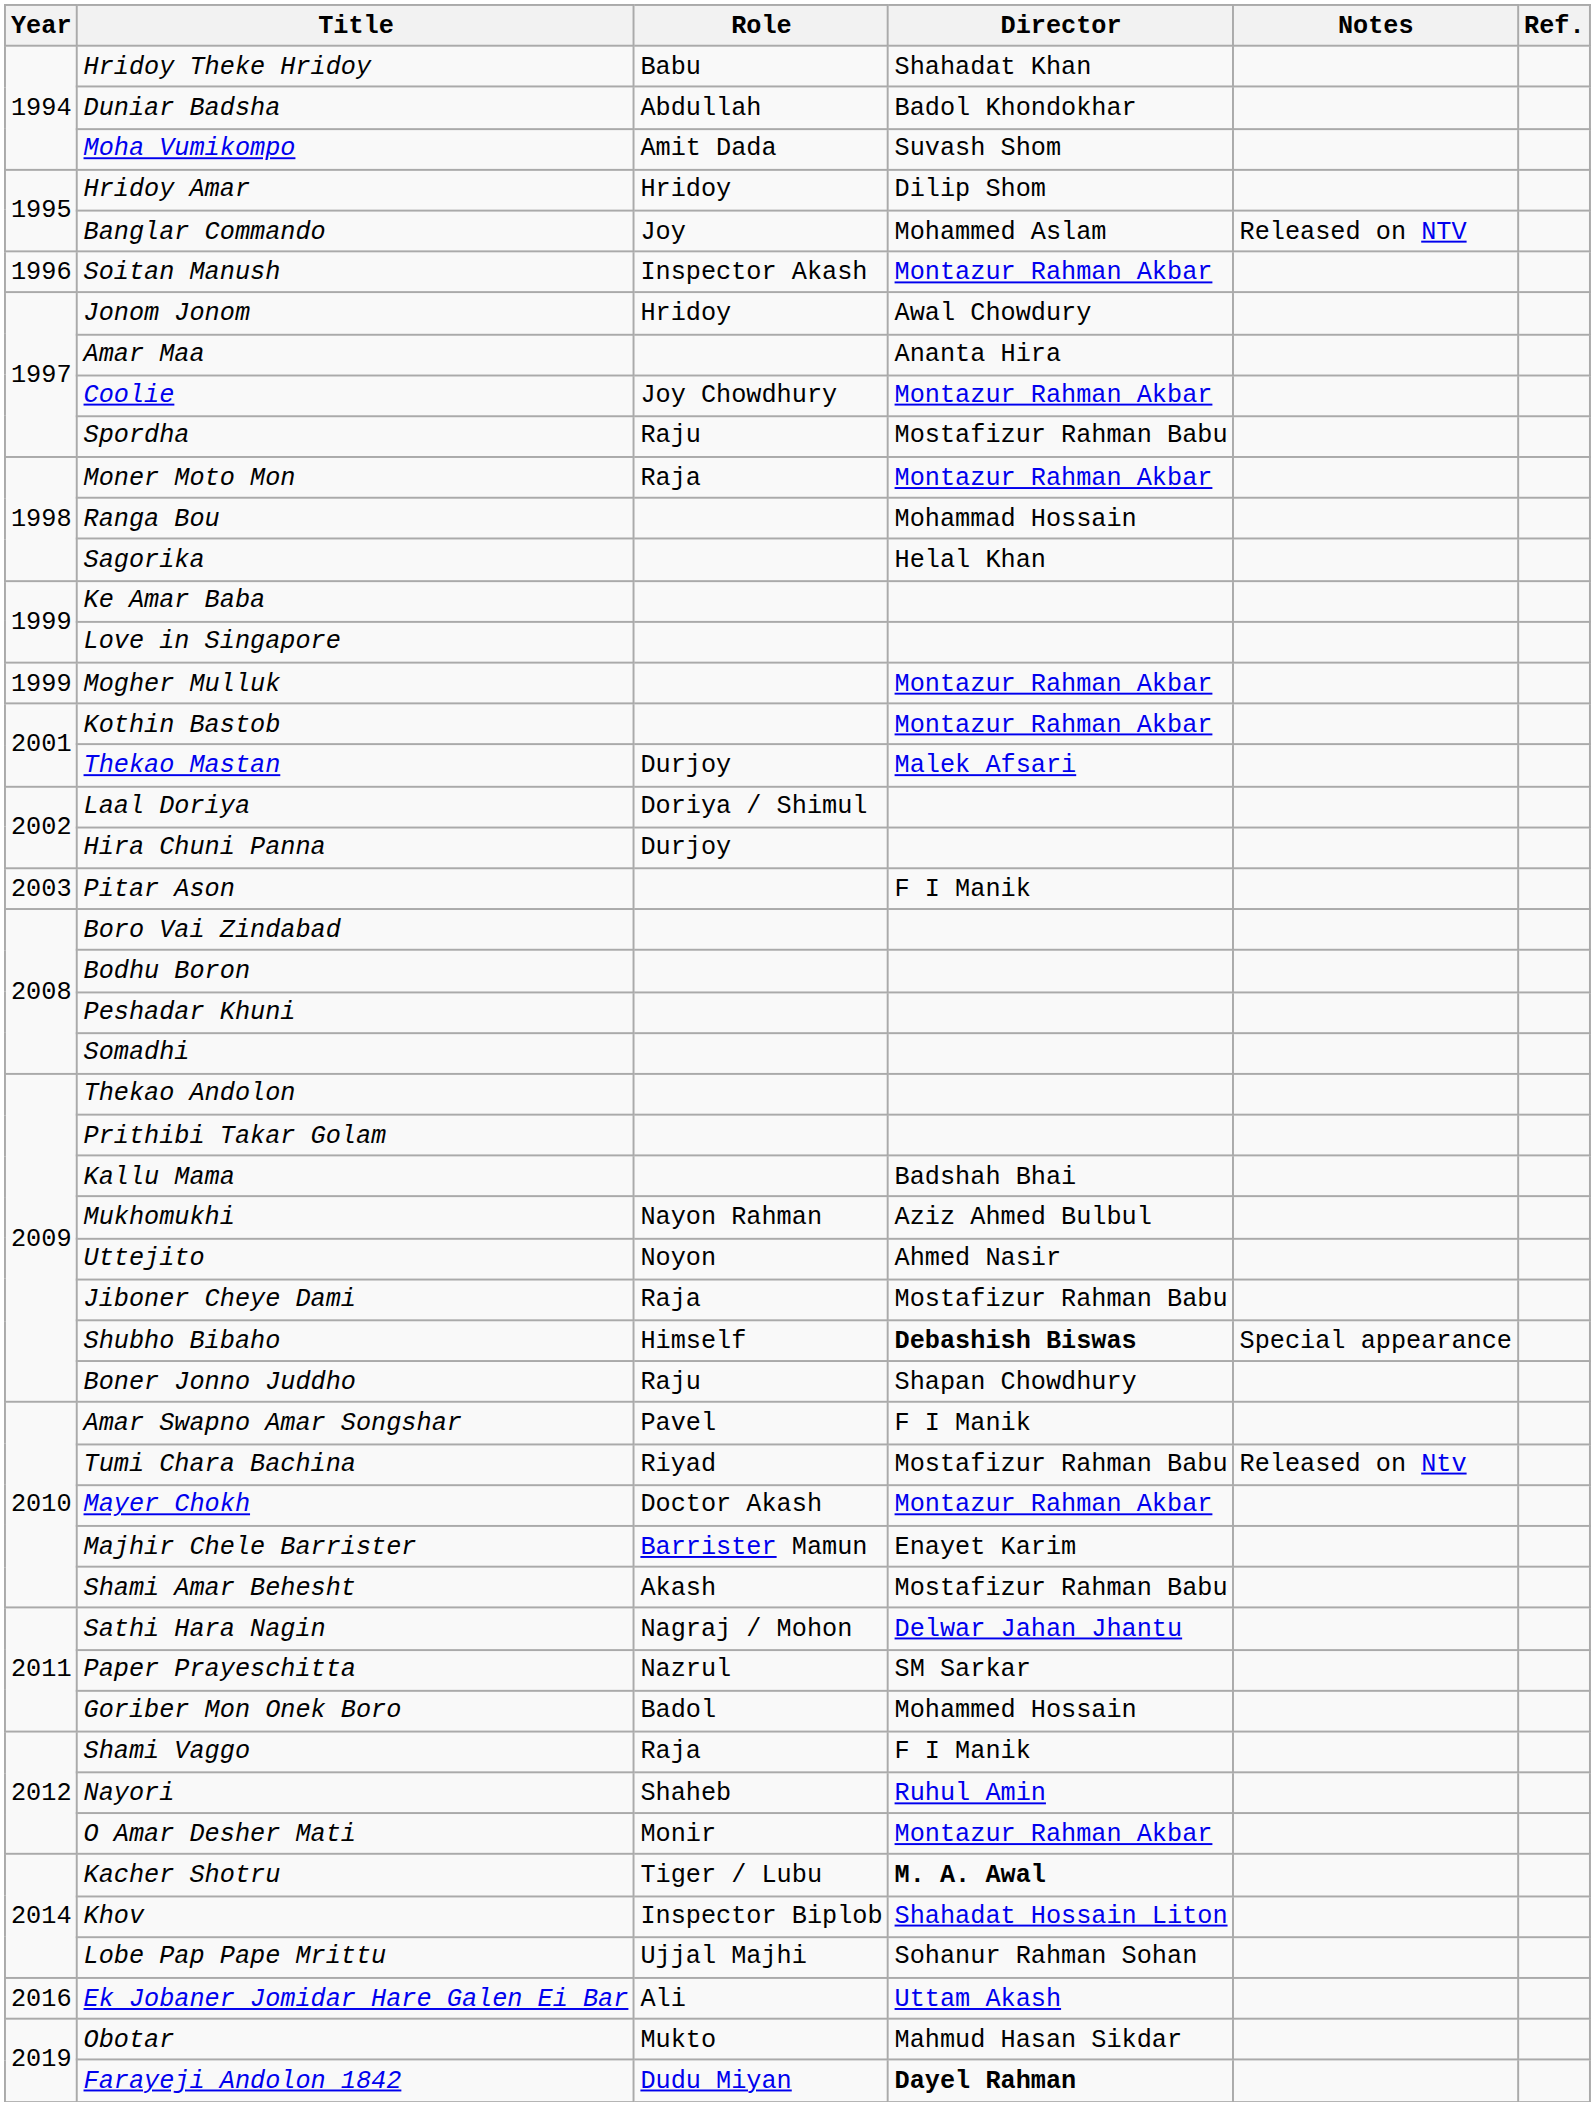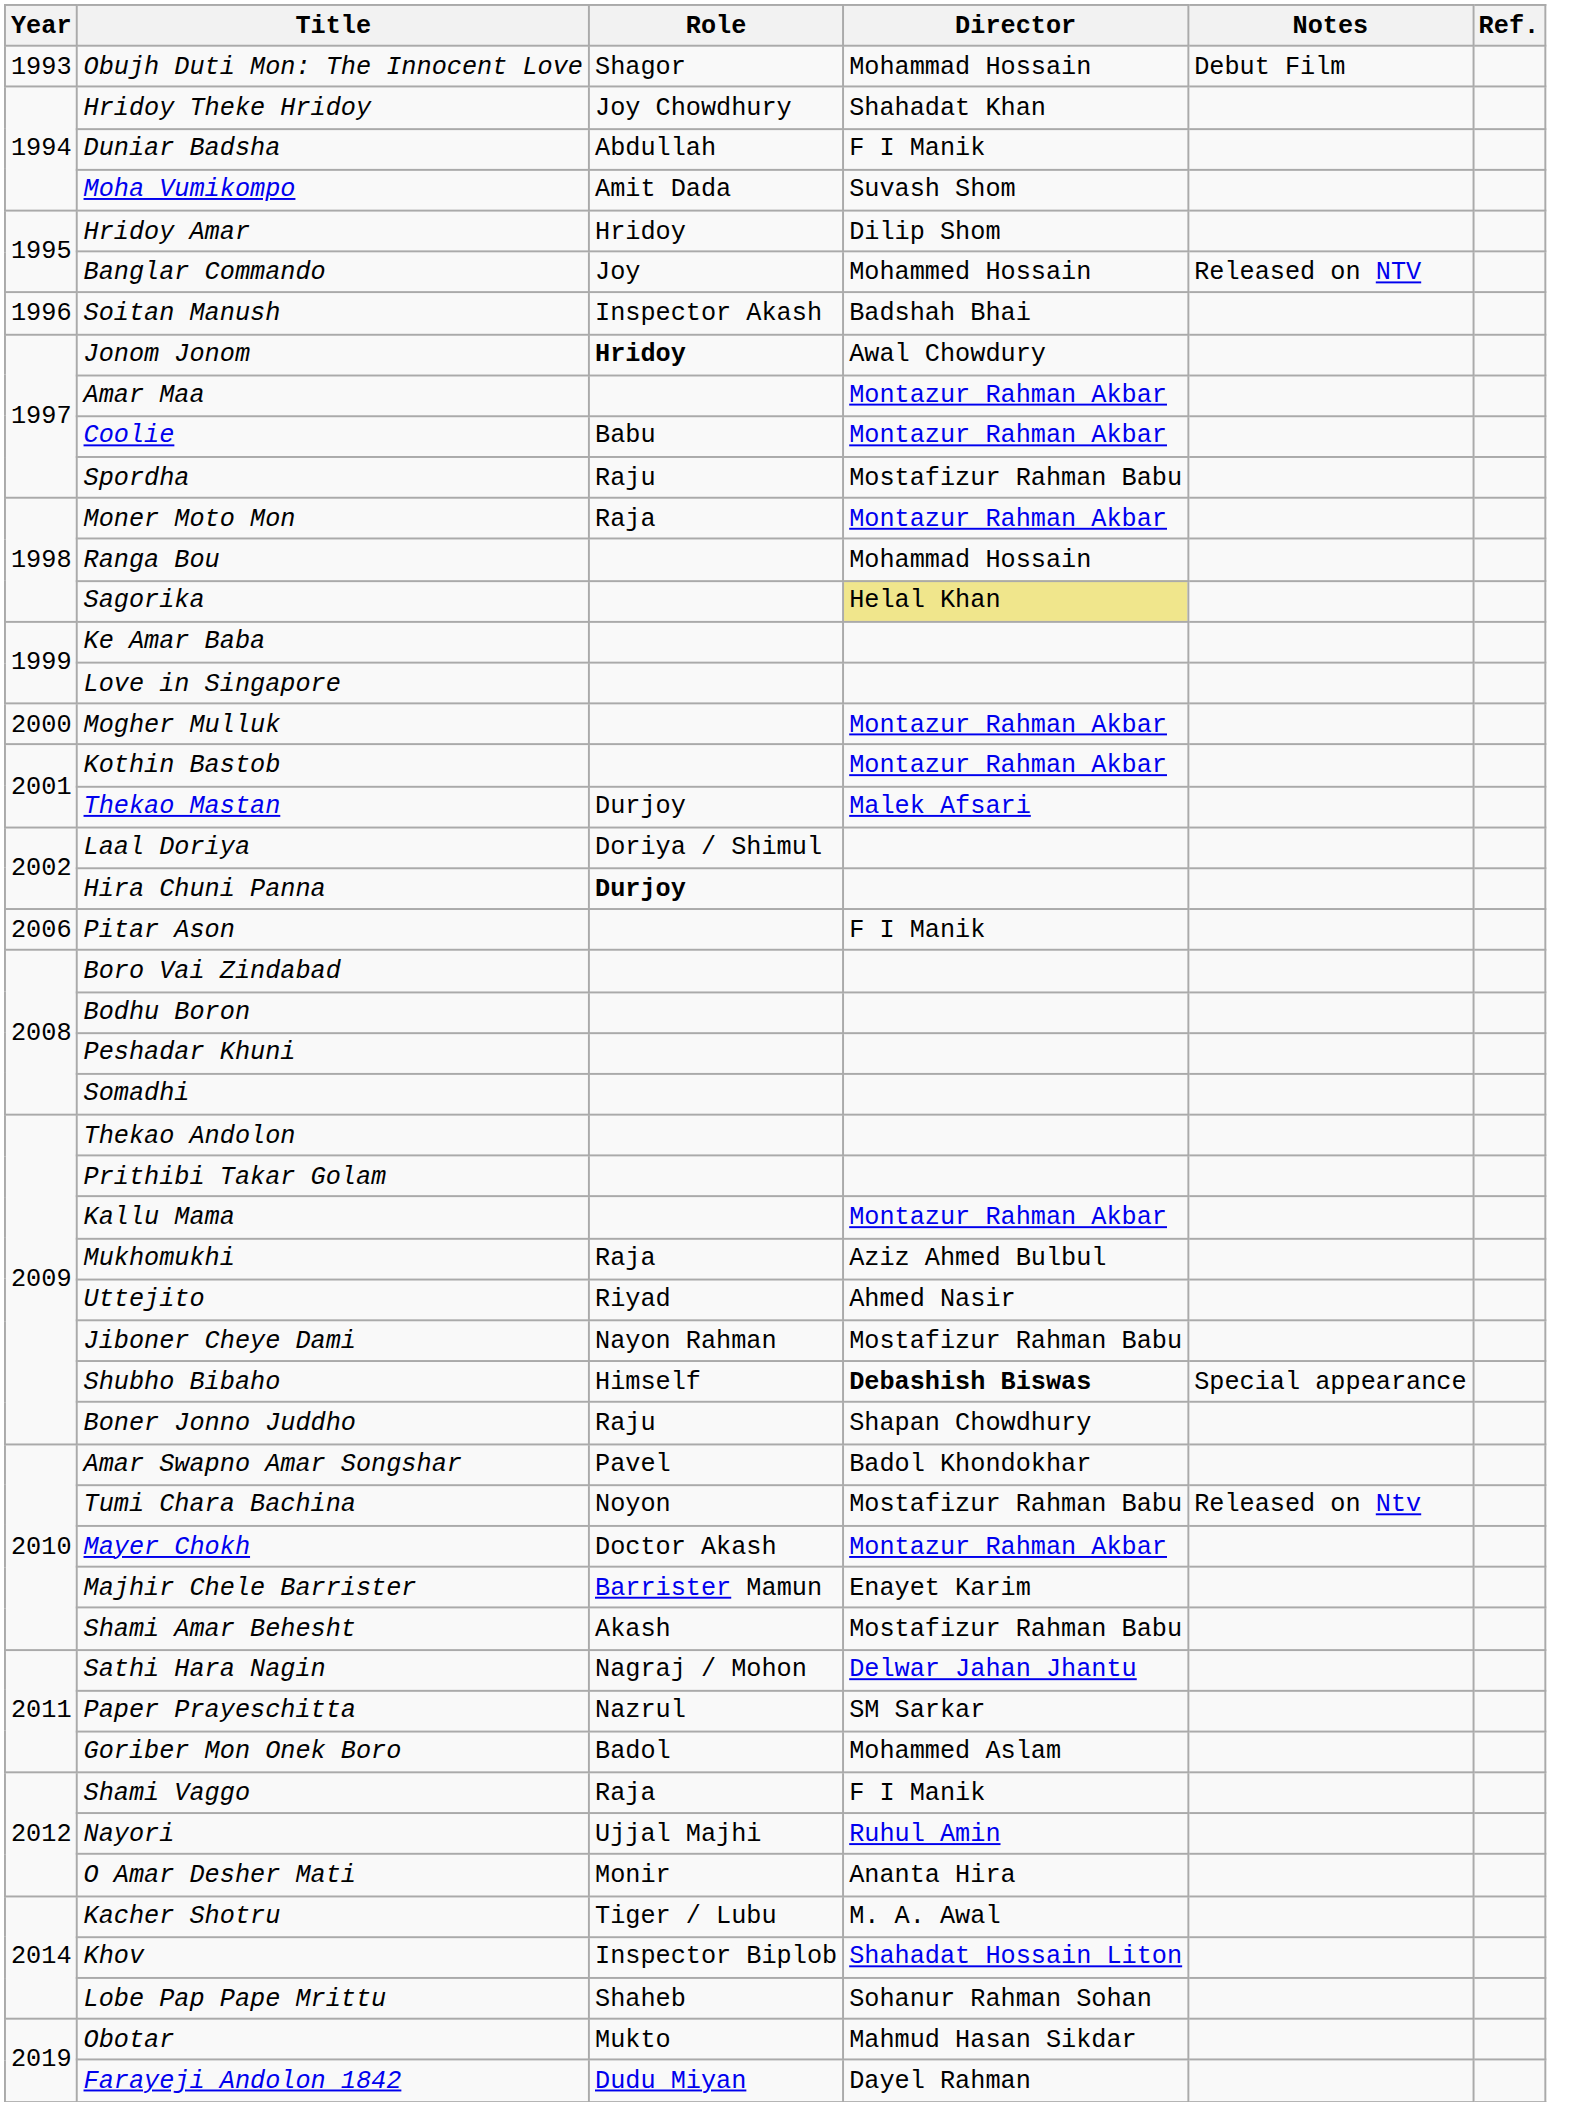 <table class="wikitable sortable">
 <tr>
 <th>Year</th>
 <th>Title</th>
 <th>Role</th>
 <th>Director</th>
 <th>Notes</th>
 <th>Ref.</th>
 </tr>
 <tr>
+<td>1993</td>
+<td><em>Obujh Duti Mon: The Innocent Love</em></td>
+<td>Shagor</td>
+<td>Mohammad Hossain</td>
+<td>Debut Film</td>
+<td></td>
+</tr>
+<tr>
 <td rowspan="3">1994</td>
 <td><em>Hridoy Theke Hridoy</em></td>
-<td>Babu</td>
+<td>Joy Chowdhury</td>
 <td>Shahadat Khan</td>
 <td></td>
 <td></td>
 </tr>
 <tr>
 <td><em>Duniar Badsha</em></td>
 <td>Abdullah</td>
-<td>Badol Khondokhar</td>
+<td>F I Manik</td>
 <td></td>
 <td></td>
 </tr>
 <tr>
 <td><em><a href='#'>Moha Vumikompo</a></em></td>
 <td>Amit Dada</td>
 <td>Suvash Shom</td>
 <td></td>
 <td></td>
 </tr>
 <tr>
 <td rowspan="2">1995</td>
 <td><em>Hridoy Amar</em></td>
 <td>Hridoy</td>
 <td>Dilip Shom</td>
 <td></td>
 <td></td>
 </tr>
 <tr>
 <td><em>Banglar Commando</em></td>
 <td>Joy</td>
-<td>Mohammed Aslam</td>
+<td>Mohammed Hossain</td>
 <td>Released on <a href='#'>NTV</a></td>
 <td></td>
 </tr>
 <tr>
 <td>1996</td>
 <td><em>Soitan Manush</em></td>
 <td>Inspector Akash</td>
-<td><a href='#'>Montazur Rahman Akbar</a></td>
+<td>Badshah Bhai</td>
 <td></td>
 <td></td>
 </tr>
 <tr>
 <td rowspan="4">1997</td>
 <td><em>Jonom Jonom</em></td>
-<td>Hridoy</td>
+<td><strong>Hridoy</strong></td>
 <td>Awal Chowdury</td>
 <td></td>
 <td></td>
 </tr>
 <tr>
 <td><em>Amar Maa</em></td>
 <td></td>
-<td>Ananta Hira</td>
+<td><a href='#'>Montazur Rahman Akbar</a></td>
 <td></td>
 <td></td>
 </tr>
 <tr>
 <td><em><a href='#'>Coolie</a></em></td>
-<td>Joy Chowdhury</td>
+<td>Babu</td>
 <td><a href='#'>Montazur Rahman Akbar</a></td>
 <td></td>
 <td></td>
 </tr>
 <tr>
 <td><em>Spordha</em></td>
 <td>Raju</td>
 <td>Mostafizur Rahman Babu</td>
 <td></td>
 <td></td>
 </tr>
 <tr>
 <td rowspan="3">1998</td>
 <td><em>Moner Moto Mon</em></td>
 <td>Raja</td>
 <td><a href='#'>Montazur Rahman Akbar</a></td>
 <td></td>
 <td></td>
 </tr>
 <tr>
 <td><em>Ranga Bou</em></td>
 <td></td>
 <td>Mohammad Hossain</td>
 <td></td>
 <td></td>
 </tr>
 <tr>
 <td><em>Sagorika</em></td>
 <td></td>
-<td>Helal Khan</td>
+<td style="background: khaki;">Helal Khan</td>
 <td></td>
 <td></td>
 </tr>
 <tr>
 <td rowspan="2">1999</td>
 <td><em>Ke Amar Baba</em></td>
 <td></td>
 <td></td>
 <td></td>
 <td></td>
 </tr>
 <tr>
 <td><em>Love in Singapore </em></td>
 <td></td>
 <td></td>
 <td></td>
 <td></td>
 </tr>
 <tr>
-<td>1999</td>
+<td>2000</td>
 <td><em>Mogher Mulluk</em></td>
 <td></td>
 <td><a href='#'>Montazur Rahman Akbar</a></td>
 <td></td>
 <td></td>
 </tr>
 <tr>
 <td rowspan="2">2001</td>
 <td><em>Kothin Bastob</em></td>
 <td></td>
 <td><a href='#'>Montazur Rahman Akbar</a></td>
 <td></td>
 <td></td>
 </tr>
 <tr>
 <td><em><a href='#'>Thekao Mastan</a></em></td>
 <td>Durjoy</td>
 <td><a href='#'>Malek Afsari</a></td>
 <td></td>
 <td></td>
 </tr>
 <tr>
 <td rowspan="2">2002</td>
 <td><em>Laal Doriya</em></td>
 <td>Doriya / Shimul</td>
 <td></td>
 <td></td>
 <td></td>
 </tr>
 <tr>
 <td><em>Hira Chuni Panna</em></td>
-<td>Durjoy</td>
+<td><strong>Durjoy</strong></td>
 <td></td>
 <td></td>
 <td></td>
 </tr>
 <tr>
-<td>2003</td>
+<td>2006</td>
 <td><em>Pitar Ason</em></td>
 <td></td>
 <td>F I Manik</td>
 <td></td>
 <td></td>
 </tr>
 <tr>
 <td rowspan="4">2008</td>
 <td><em>Boro Vai Zindabad</em></td>
 <td></td>
 <td></td>
 <td></td>
 <td></td>
 </tr>
 <tr>
 <td><em>Bodhu Boron</em></td>
 <td></td>
 <td></td>
 <td></td>
 <td></td>
 </tr>
 <tr>
 <td><em>Peshadar Khuni</em></td>
 <td></td>
 <td></td>
 <td></td>
 <td></td>
 </tr>
 <tr>
 <td><em>Somadhi</em></td>
 <td></td>
 <td></td>
 <td></td>
 <td></td>
 </tr>
 <tr>
 <td rowspan="8">2009</td>
 <td><em>Thekao Andolon</em></td>
 <td></td>
 <td></td>
 <td></td>
 <td></td>
 </tr>
 <tr>
 <td><em>Prithibi Takar Golam</em></td>
 <td></td>
 <td></td>
 <td></td>
 <td></td>
 </tr>
 <tr>
 <td><em>Kallu Mama</em></td>
 <td></td>
-<td>Badshah Bhai</td>
+<td><a href='#'>Montazur Rahman Akbar</a></td>
 <td></td>
 <td></td>
 </tr>
 <tr>
 <td><em>Mukhomukhi</em></td>
-<td>Nayon Rahman</td>
+<td>Raja</td>
 <td>Aziz Ahmed Bulbul</td>
 <td></td>
 <td></td>
 </tr>
 <tr>
 <td><em>Uttejito</em></td>
-<td>Noyon</td>
+<td>Riyad</td>
 <td>Ahmed Nasir</td>
 <td></td>
 <td></td>
 </tr>
 <tr>
 <td><em>Jiboner Cheye Dami</em></td>
-<td>Raja</td>
+<td>Nayon Rahman</td>
 <td>Mostafizur Rahman Babu</td>
 <td></td>
 <td></td>
 </tr>
 <tr>
 <td><em>Shubho Bibaho</em></td>
 <td>Himself</td>
 <td><strong>Debashish Biswas</strong></td>
 <td>Special appearance</td>
 <td></td>
 </tr>
 <tr>
 <td><em>Boner Jonno Juddho</em></td>
 <td>Raju</td>
 <td>Shapan Chowdhury</td>
 <td></td>
 <td></td>
 </tr>
 <tr>
 <td rowspan="5">2010</td>
 <td><em>Amar Swapno Amar Songshar</em></td>
 <td>Pavel</td>
-<td>F I Manik</td>
+<td>Badol Khondokhar</td>
 <td></td>
 <td></td>
 </tr>
 <tr>
 <td><em>Tumi Chara Bachina</em></td>
-<td>Riyad</td>
+<td>Noyon</td>
 <td>Mostafizur Rahman Babu</td>
 <td>Released on <a href='#'>Ntv</a></td>
 <td></td>
 </tr>
 <tr>
 <td><em><a href='#'>Mayer Chokh</a></em></td>
 <td>Doctor Akash</td>
 <td><a href='#'>Montazur Rahman Akbar</a></td>
 <td></td>
 <td></td>
 </tr>
 <tr>
 <td><em>Majhir Chele Barrister</em></td>
 <td><a href='#'>Barrister</a> Mamun</td>
 <td>Enayet Karim</td>
 <td></td>
 <td></td>
 </tr>
 <tr>
 <td><em>Shami Amar Behesht</em></td>
 <td>Akash</td>
 <td>Mostafizur Rahman Babu</td>
 <td></td>
 <td></td>
 </tr>
 <tr>
 <td rowspan="3">2011</td>
 <td><em>Sathi Hara Nagin</em></td>
 <td>Nagraj / Mohon</td>
 <td><a href='#'>Delwar Jahan Jhantu</a></td>
 <td></td>
 <td></td>
 </tr>
 <tr>
 <td><em>Paper Prayeschitta</em></td>
 <td>Nazrul</td>
 <td>SM Sarkar</td>
 <td></td>
 <td></td>
 </tr>
 <tr>
 <td><em>Goriber Mon Onek Boro</em></td>
 <td>Badol</td>
-<td>Mohammed Hossain</td>
+<td>Mohammed Aslam</td>
 <td></td>
 <td></td>
 </tr>
 <tr>
 <td rowspan="3">2012</td>
 <td><em>Shami Vaggo</em></td>
 <td>Raja</td>
 <td>F I Manik</td>
 <td></td>
 <td></td>
 </tr>
 <tr>
 <td><em>Nayori</em></td>
-<td>Shaheb</td>
+<td>Ujjal Majhi</td>
 <td><a href='#'>Ruhul Amin</a></td>
 <td></td>
 <td></td>
 </tr>
 <tr>
 <td><em>O Amar Desher Mati</em></td>
 <td>Monir</td>
-<td><a href='#'>Montazur Rahman Akbar</a></td>
+<td>Ananta Hira</td>
 <td></td>
 <td></td>
 </tr>
 <tr>
 <td rowspan="3">2014</td>
 <td><em>Kacher Shotru</em></td>
 <td>Tiger / Lubu</td>
-<td><strong>M. A. Awal</strong></td>
+<td>M. A. Awal</td>
 <td></td>
 <td></td>
 </tr>
 <tr>
 <td><em>Khov</em></td>
 <td>Inspector Biplob</td>
 <td><a href='#'>Shahadat Hossain Liton</a></td>
 <td></td>
 <td></td>
 </tr>
 <tr>
 <td><em>Lobe Pap Pape Mrittu</em></td>
-<td>Ujjal Majhi</td>
+<td>Shaheb</td>
 <td>Sohanur Rahman Sohan</td>
-<td></td>
-<td></td>
-</tr>
-<tr>
-<td>2016</td>
-<td><em><a href='#'>Ek Jobaner Jomidar Hare Galen Ei Bar</a></em></td>
-<td>Ali</td>
-<td><a href='#'>Uttam Akash</a></td>
 <td></td>
 <td></td>
 </tr>
 <tr>
 <td rowspan="2">2019</td>
 <td><em>Obotar</em></td>
 <td>Mukto</td>
 <td>Mahmud Hasan Sikdar</td>
 <td></td>
 <td></td>
 </tr>
 <tr>
 <td><em><a href='#'>Farayeji Andolon 1842</a></em></td>
 <td><a href='#'>Dudu Miyan</a></td>
-<td><strong>Dayel Rahman</strong></td>
+<td>Dayel Rahman</td>
 <td></td>
 <td></td>
 </tr>
 </table>
